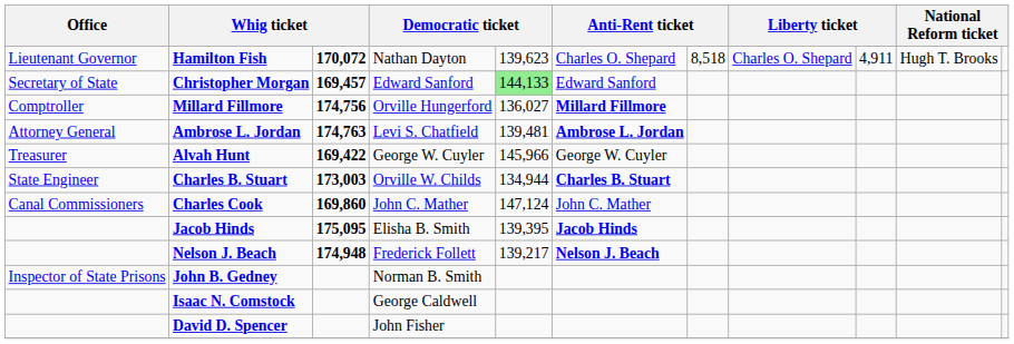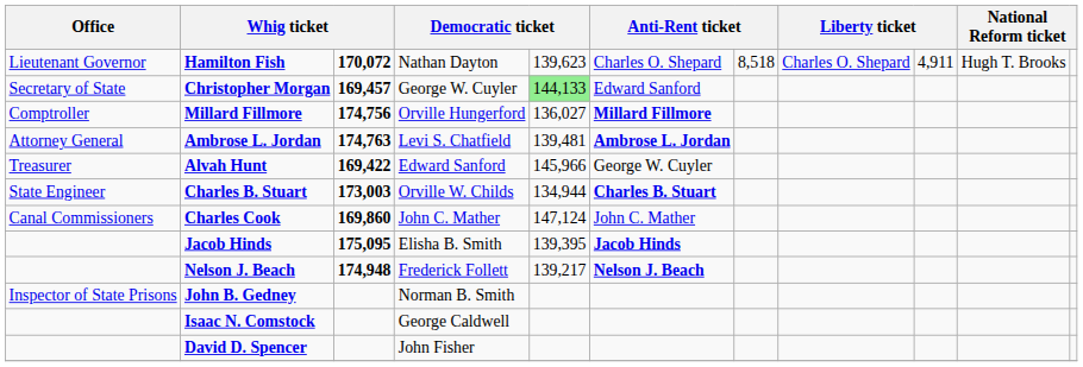 <table class=wikitable>
 <tr bgcolor=lightgrey>
 <th>Office</th>
 <th colspan="2" ><a href='#'>Whig</a> ticket</th>
 <th colspan="2" ><a href='#'>Democratic</a> ticket</th>
 <th colspan="2" ><a href='#'>Anti-Rent</a> ticket</th>
 <th colspan="2" ><a href='#'>Liberty</a> ticket</th>
 <th colspan="2" >National <br>Reform ticket</th>
 </tr>
 <tr>
 <td><a href='#'>Lieutenant Governor</a></td>
 <td><strong><a href='#'>Hamilton Fish</a></strong></td>
 <td align="right"><strong>170,072</strong></td>
 <td>Nathan Dayton</td>
 <td align="right">139,623</td>
 <td><a href='#'>Charles O. Shepard</a></td>
 <td align="right">8,518</td>
 <td><a href='#'>Charles O. Shepard</a></td>
 <td align="right">4,911</td>
 <td>Hugh T. Brooks</td>
 <td></td>
 </tr>
 <tr>
 <td><a href='#'>Secretary of State</a></td>
 <td><strong><a href='#'>Christopher Morgan</a></strong></td>
 <td align="right"><strong>169,457</strong></td>
-<td><a href='#'>Edward Sanford</a></td>
+<td>George W. Cuyler</td>
 <td align="right" style="background: lightgreen;">144,133</td>
 <td><a href='#'>Edward Sanford</a></td>
 <td></td>
 <td></td>
 <td></td>
 <td></td>
 <td></td>
 </tr>
 <tr>
 <td><a href='#'>Comptroller</a></td>
 <td><strong><a href='#'>Millard Fillmore</a></strong></td>
 <td align="right"><strong>174,756</strong></td>
 <td><a href='#'>Orville Hungerford</a></td>
 <td align="right">136,027</td>
 <td><strong><a href='#'>Millard Fillmore</a></strong></td>
 <td></td>
 <td></td>
 <td></td>
 <td></td>
 <td></td>
 </tr>
 <tr>
 <td><a href='#'>Attorney General</a></td>
 <td><strong><a href='#'>Ambrose L. Jordan</a></strong></td>
 <td align="right"><strong>174,763</strong></td>
 <td><a href='#'>Levi S. Chatfield</a></td>
 <td align="right">139,481</td>
 <td><strong><a href='#'>Ambrose L. Jordan</a></strong></td>
 <td></td>
 <td></td>
 <td></td>
 <td></td>
 <td></td>
 </tr>
 <tr>
 <td><a href='#'>Treasurer</a></td>
 <td><strong><a href='#'>Alvah Hunt</a></strong></td>
 <td align="right"><strong>169,422</strong></td>
-<td>George W. Cuyler</td>
+<td><a href='#'>Edward Sanford</a></td>
 <td align="right">145,966</td>
 <td>George W. Cuyler</td>
 <td></td>
 <td></td>
 <td></td>
 <td></td>
 <td></td>
 </tr>
 <tr>
 <td><a href='#'>State Engineer</a></td>
 <td><strong><a href='#'>Charles B. Stuart</a></strong></td>
 <td align="right"><strong>173,003</strong></td>
 <td><a href='#'>Orville W. Childs</a></td>
 <td align="right">134,944</td>
 <td><strong><a href='#'>Charles B. Stuart</a></strong></td>
 <td></td>
 <td></td>
 <td></td>
 <td></td>
 <td></td>
 </tr>
 <tr>
 <td><a href='#'>Canal Commissioners</a></td>
 <td><strong><a href='#'>Charles Cook</a></strong></td>
 <td align="right"><strong>169,860</strong></td>
 <td><a href='#'>John C. Mather</a></td>
 <td align="right">147,124</td>
 <td><a href='#'>John C. Mather</a></td>
 <td></td>
 <td></td>
 <td></td>
 <td></td>
 <td></td>
 </tr>
 <tr>
 <td></td>
 <td><strong><a href='#'>Jacob Hinds</a></strong></td>
 <td align="right"><strong>175,095</strong></td>
 <td>Elisha B. Smith</td>
 <td align="right">139,395</td>
 <td><strong><a href='#'>Jacob Hinds</a></strong></td>
 <td></td>
 <td></td>
 <td></td>
 <td></td>
 <td></td>
 </tr>
 <tr>
 <td></td>
 <td><strong><a href='#'>Nelson J. Beach</a></strong></td>
 <td align="right"><strong>174,948</strong></td>
 <td><a href='#'>Frederick Follett</a></td>
 <td align="right">139,217</td>
 <td><strong><a href='#'>Nelson J. Beach</a></strong></td>
 <td></td>
 <td></td>
 <td></td>
 <td></td>
 <td></td>
 </tr>
 <tr>
 <td><a href='#'>Inspector of State Prisons</a></td>
 <td><strong><a href='#'>John B. Gedney</a></strong></td>
 <td align="right"></td>
 <td>Norman B. Smith</td>
 <td align="right"></td>
 <td></td>
 <td></td>
 <td></td>
 <td></td>
 <td></td>
 <td></td>
 </tr>
 <tr>
 <td></td>
 <td><strong><a href='#'>Isaac N. Comstock</a></strong></td>
 <td align="right"></td>
 <td>George Caldwell</td>
 <td align="right"></td>
 <td></td>
 <td></td>
 <td></td>
 <td></td>
 <td></td>
 <td></td>
 </tr>
 <tr>
 <td></td>
 <td><strong><a href='#'>David D. Spencer</a></strong></td>
 <td align="right"></td>
 <td>John Fisher</td>
 <td align="right"></td>
 <td></td>
 <td></td>
 <td></td>
 <td></td>
 <td></td>
 <td></td>
 </tr>
 <tr>
 </tr>
 </table>
